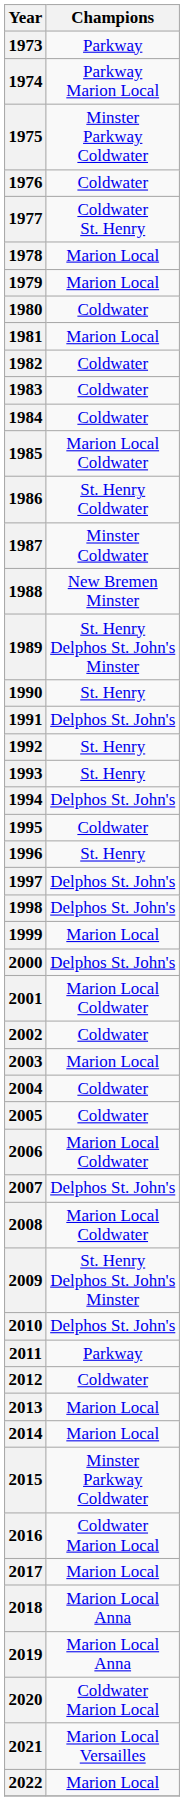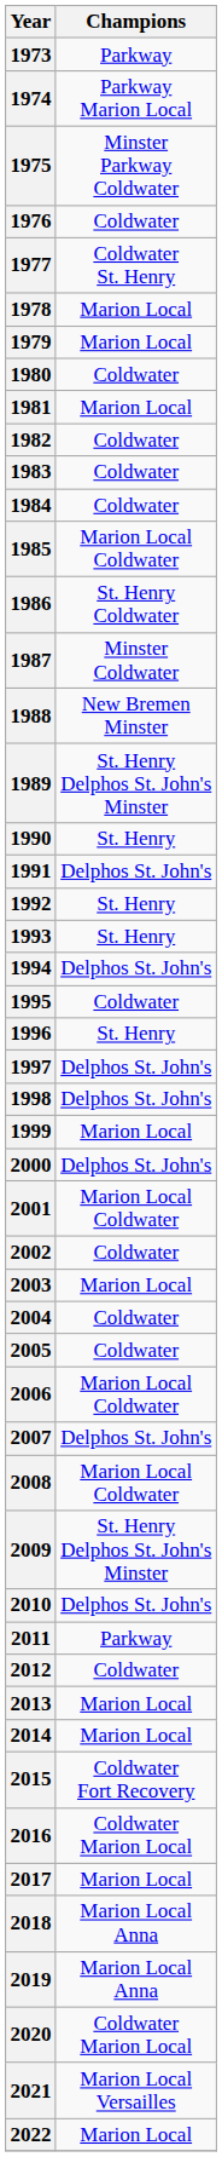 <table class="wikitable" style="text-align: center;">
 <tr>
 <th rowspan=1>Year</th>
 <th colspan=5>Champions</th>
 </tr>
 <tr>
 <th>1973</th>
 <td><a href='#'>Parkway</a></td>
 </tr>
 <tr>
 <th>1974</th>
 <td><a href='#'>Parkway</a><br><a href='#'>Marion Local</a></td>
 </tr>
 <tr>
 <th>1975</th>
 <td><a href='#'>Minster</a><br><a href='#'>Parkway</a><br><a href='#'>Coldwater</a></td>
 </tr>
 <tr>
 <th>1976</th>
 <td><a href='#'>Coldwater</a></td>
 </tr>
 <tr>
 <th>1977</th>
 <td><a href='#'>Coldwater</a><br><a href='#'>St. Henry</a></td>
 </tr>
 <tr>
 <th>1978</th>
 <td><a href='#'>Marion Local</a></td>
 </tr>
 <tr>
 <th>1979</th>
 <td><a href='#'>Marion Local</a></td>
 </tr>
 <tr>
 <th>1980</th>
 <td><a href='#'>Coldwater</a></td>
 </tr>
 <tr>
 <th>1981</th>
 <td><a href='#'>Marion Local</a></td>
 </tr>
 <tr>
 <th>1982</th>
 <td><a href='#'>Coldwater</a></td>
 </tr>
 <tr>
 <th>1983</th>
 <td><a href='#'>Coldwater</a></td>
 </tr>
 <tr>
 <th>1984</th>
 <td><a href='#'>Coldwater</a></td>
 </tr>
 <tr>
 <th>1985</th>
 <td><a href='#'>Marion Local</a><br><a href='#'>Coldwater</a></td>
 </tr>
 <tr>
 <th>1986</th>
 <td><a href='#'>St. Henry</a><br><a href='#'>Coldwater</a></td>
 </tr>
 <tr>
 <th>1987</th>
 <td><a href='#'>Minster</a><br><a href='#'>Coldwater</a></td>
 </tr>
 <tr>
 <th>1988</th>
 <td><a href='#'>New Bremen</a><br><a href='#'>Minster</a></td>
 </tr>
 <tr>
 <th>1989</th>
 <td><a href='#'>St. Henry</a><br><a href='#'>Delphos St. John's</a><br><a href='#'>Minster</a></td>
 </tr>
 <tr>
 <th>1990</th>
 <td><a href='#'>St. Henry</a></td>
 </tr>
 <tr>
 <th>1991</th>
 <td><a href='#'>Delphos St. John's</a></td>
 </tr>
 <tr>
 <th>1992</th>
 <td><a href='#'>St. Henry</a></td>
 </tr>
 <tr>
 <th>1993</th>
 <td><a href='#'>St. Henry</a></td>
 </tr>
 <tr>
 <th>1994</th>
 <td><a href='#'>Delphos St. John's</a></td>
 </tr>
 <tr>
 <th>1995</th>
 <td><a href='#'>Coldwater</a></td>
 </tr>
 <tr>
 <th>1996</th>
 <td><a href='#'>St. Henry</a></td>
 </tr>
 <tr>
 <th>1997</th>
 <td><a href='#'>Delphos St. John's</a></td>
 </tr>
 <tr>
 <th>1998</th>
 <td><a href='#'>Delphos St. John's</a></td>
 </tr>
 <tr>
 <th>1999</th>
 <td><a href='#'>Marion Local</a></td>
 </tr>
 <tr>
 <th>2000</th>
 <td><a href='#'>Delphos St. John's</a></td>
 </tr>
 <tr>
 <th>2001</th>
 <td><a href='#'>Marion Local</a><br><a href='#'>Coldwater</a></td>
 </tr>
 <tr>
 <th>2002</th>
 <td><a href='#'>Coldwater</a></td>
 </tr>
 <tr>
 <th>2003</th>
 <td><a href='#'>Marion Local</a></td>
 </tr>
 <tr>
 <th>2004</th>
 <td><a href='#'>Coldwater</a></td>
 </tr>
 <tr>
 <th>2005</th>
 <td><a href='#'>Coldwater</a></td>
 </tr>
 <tr>
 <th>2006</th>
 <td><a href='#'>Marion Local</a><br><a href='#'>Coldwater</a></td>
 </tr>
 <tr>
 <th>2007</th>
 <td><a href='#'>Delphos St. John's</a></td>
 </tr>
 <tr>
 <th>2008</th>
 <td><a href='#'>Marion Local</a><br><a href='#'>Coldwater</a></td>
 </tr>
 <tr>
 <th>2009</th>
 <td><a href='#'>St. Henry</a><br><a href='#'>Delphos St. John's</a><br><a href='#'>Minster</a></td>
 </tr>
 <tr>
 <th>2010</th>
 <td><a href='#'>Delphos St. John's</a></td>
 </tr>
 <tr>
 <th>2011</th>
 <td><a href='#'>Parkway</a></td>
 </tr>
 <tr>
 <th>2012</th>
 <td><a href='#'>Coldwater</a></td>
 </tr>
 <tr>
 <th>2013</th>
 <td><a href='#'>Marion Local</a></td>
 </tr>
 <tr>
 <th>2014</th>
 <td><a href='#'>Marion Local</a><br></td>
 </tr>
 <tr>
 <th>2015</th>
-<td><a href='#'>Minster</a><br><a href='#'>Parkway</a><br><a href='#'>Coldwater</a></td>
+<td><a href='#'>Coldwater</a><br><a href='#'>Fort Recovery</a></td>
 </tr>
 <tr>
 <th>2016</th>
 <td><a href='#'>Coldwater</a><br><a href='#'>Marion Local</a></td>
 </tr>
 <tr>
 <th>2017</th>
 <td><a href='#'>Marion Local</a></td>
 </tr>
 <tr>
 <th>2018</th>
 <td><a href='#'>Marion Local</a><br><a href='#'>Anna</a></td>
 </tr>
 <tr>
 <th>2019</th>
 <td><a href='#'>Marion Local</a><br><a href='#'>Anna</a><br></td>
 </tr>
 <tr>
 <th>2020</th>
 <td><a href='#'>Coldwater</a><br><a href='#'>Marion Local</a></td>
 </tr>
 <tr>
 <th>2021</th>
 <td><a href='#'>Marion Local</a><br><a href='#'>Versailles</a></td>
 </tr>
 <tr>
 <th>2022</th>
 <td><a href='#'>Marion Local</a></td>
 </tr>
 <tr>
 </tr>
 </table>
